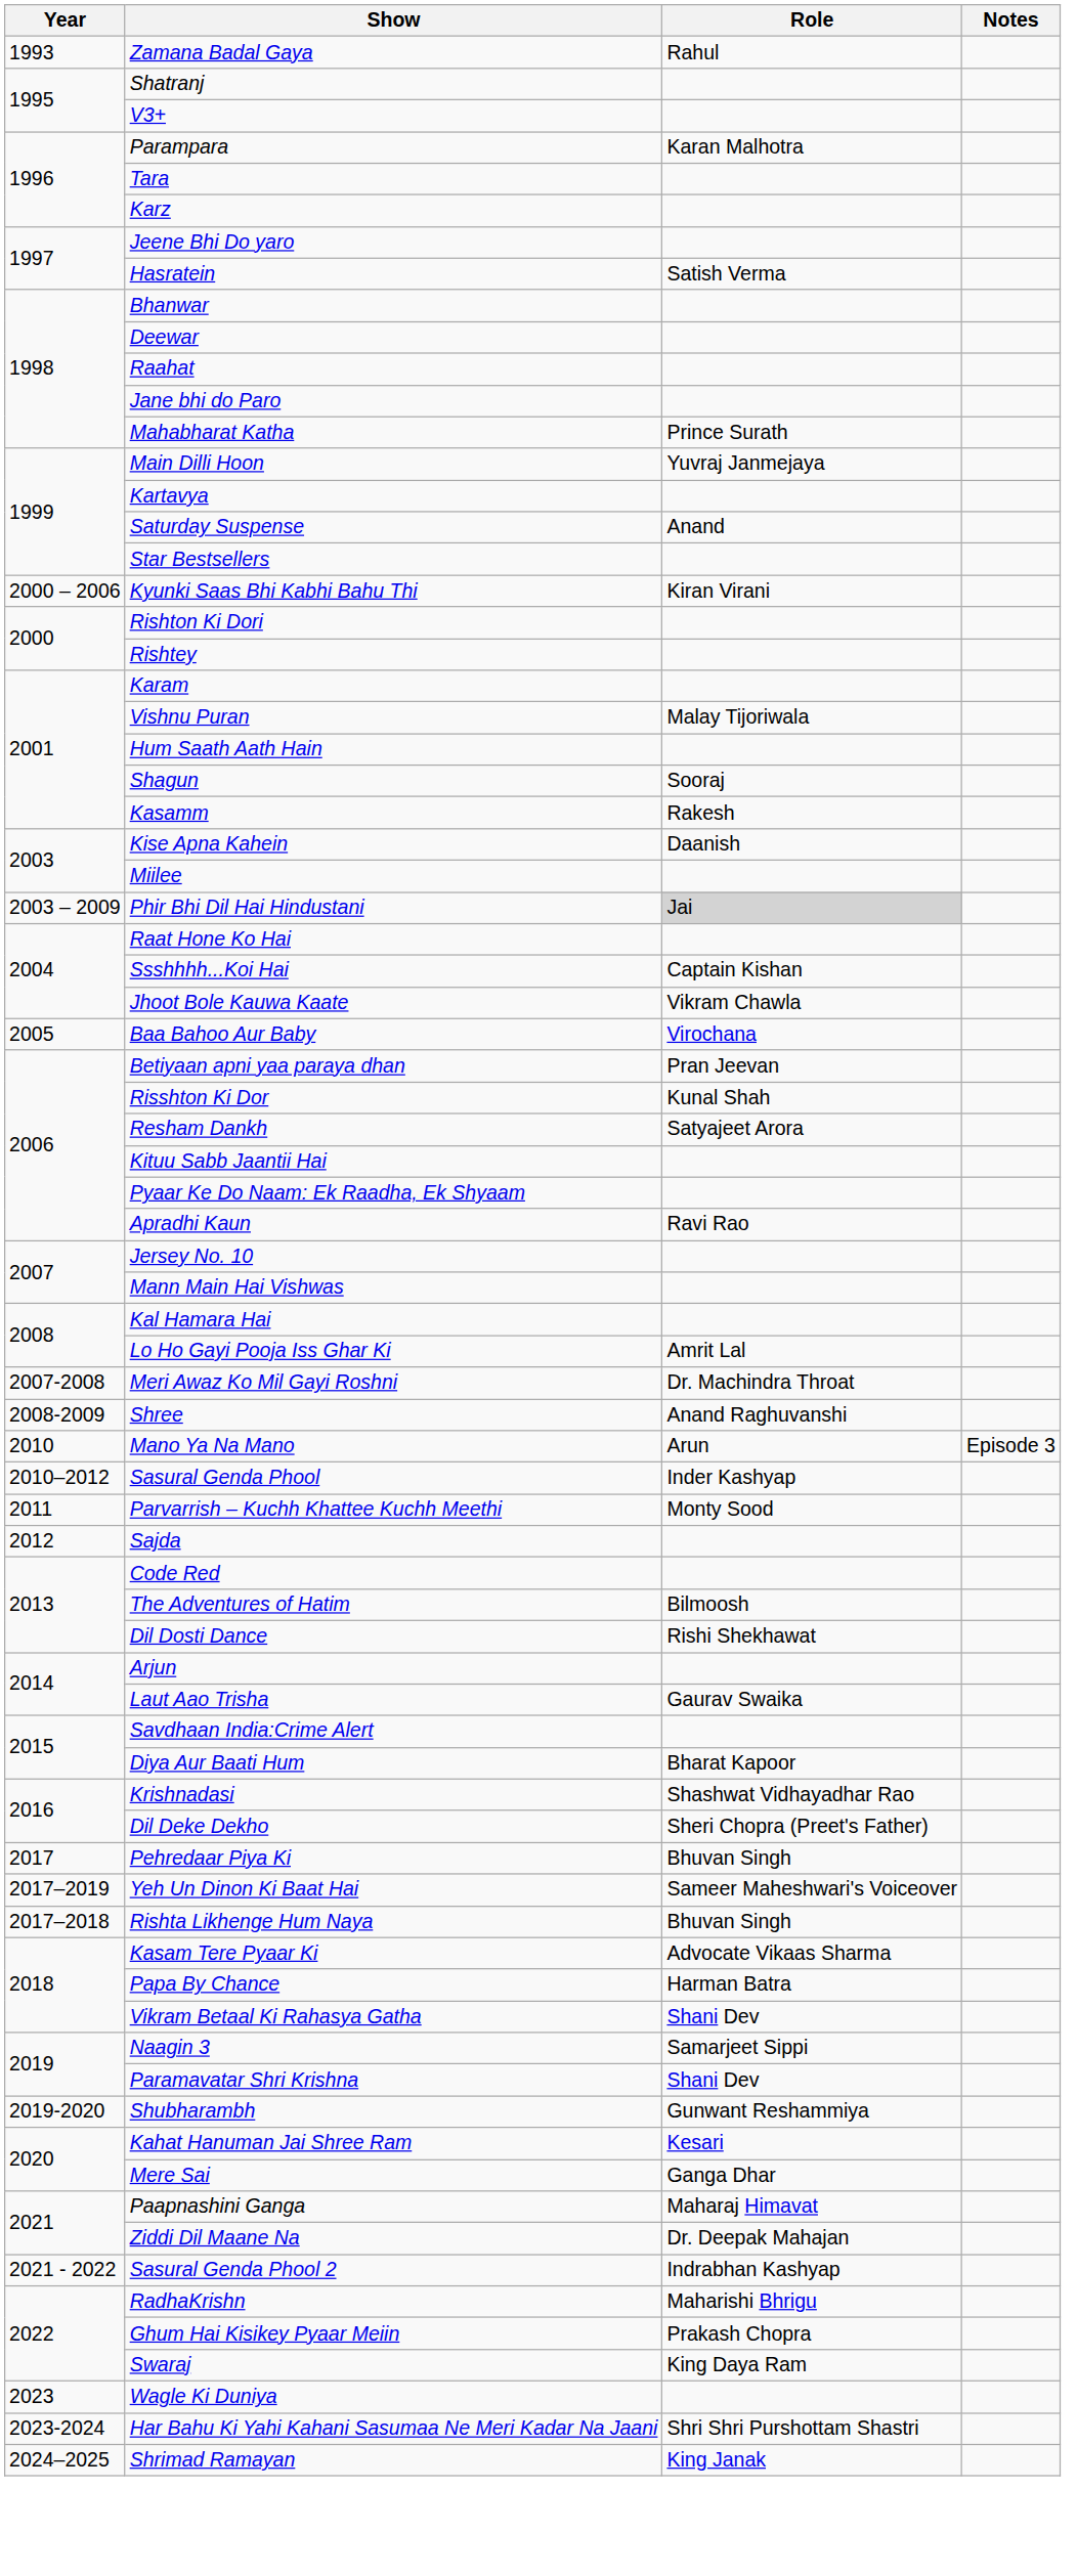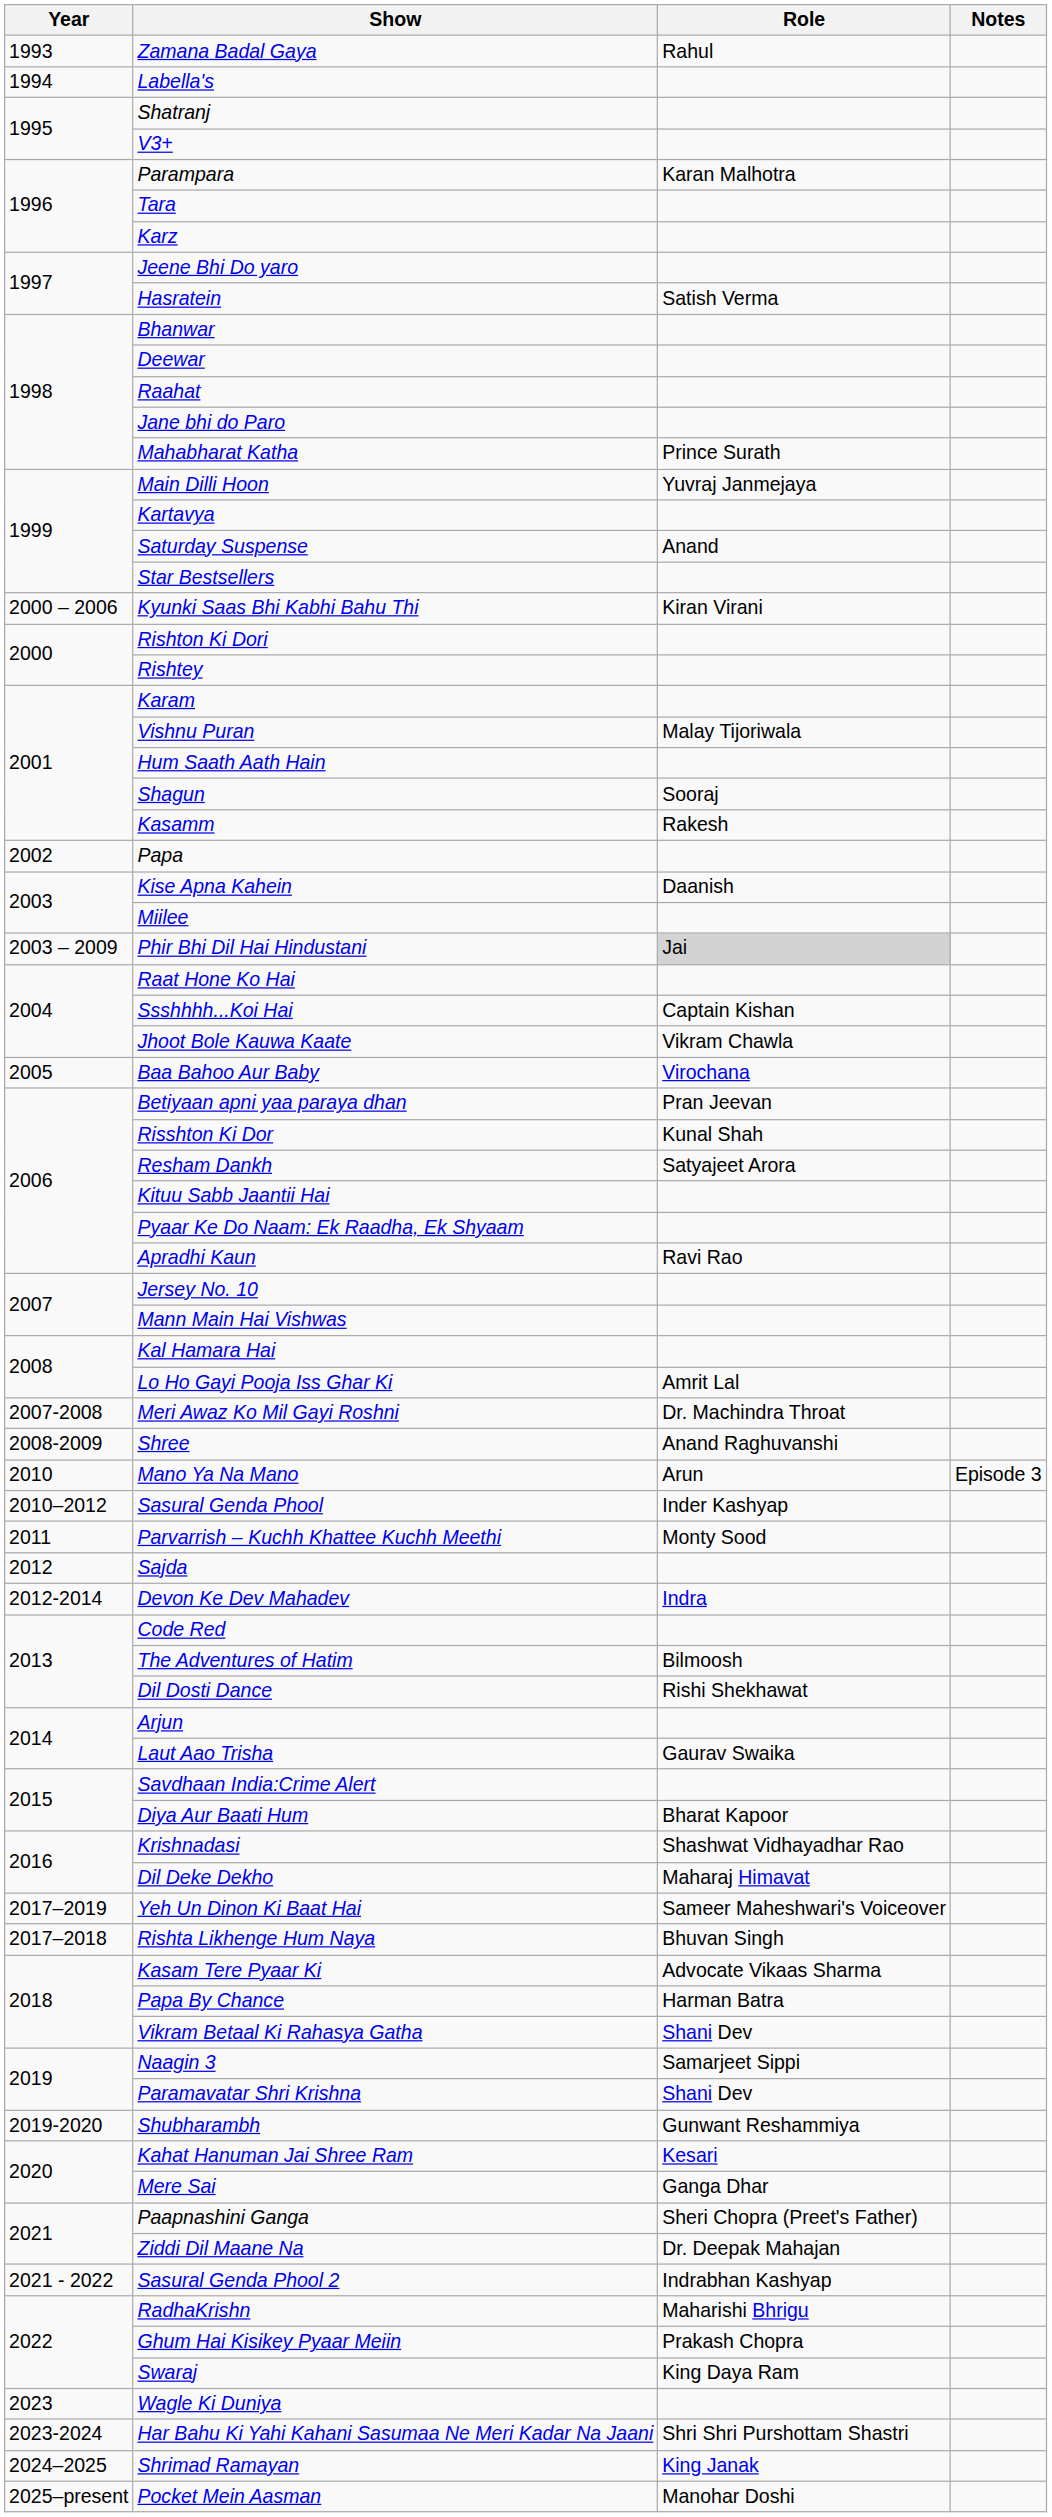 <table class="wikitable sortable">
 <tr>
 <th>Year</th>
 <th>Show</th>
 <th>Role</th>
 <th>Notes</th>
 </tr>
 <tr>
 <td>1993</td>
 <td><em><a href='#'>Zamana Badal Gaya</a></em></td>
 <td>Rahul</td>
+<td></td>
+</tr>
+<tr>
+<td>1994</td>
+<td><em><a href='#'>Labella's</a></em></td>
+<td></td>
 <td></td>
 </tr>
 <tr>
 <td rowspan="2">1995</td>
 <td><em>Shatranj</em></td>
 <td></td>
 <td></td>
 </tr>
 <tr>
 <td><em><a href='#'>V3+</a></em></td>
 <td></td>
 <td></td>
 </tr>
 <tr>
 <td rowspan="3">1996</td>
 <td><em>Parampara</em></td>
 <td>Karan Malhotra</td>
 <td></td>
 </tr>
 <tr>
 <td><em><a href='#'>Tara</a></em></td>
 <td></td>
 <td></td>
 </tr>
 <tr>
 <td><em><a href='#'>Karz</a></em></td>
 <td></td>
 <td></td>
 </tr>
 <tr>
 <td rowspan="2">1997</td>
 <td><em><a href='#'>Jeene Bhi Do yaro</a></em></td>
 <td></td>
 <td></td>
 </tr>
 <tr>
 <td><em><a href='#'>Hasratein</a></em></td>
 <td>Satish Verma</td>
 <td></td>
 </tr>
 <tr>
 <td rowspan="5">1998</td>
 <td><em><a href='#'>Bhanwar</a></em></td>
 <td></td>
 <td></td>
 </tr>
 <tr>
 <td><em><a href='#'>Deewar</a></em></td>
 <td></td>
 <td></td>
 </tr>
 <tr>
 <td><em><a href='#'>Raahat</a></em></td>
 <td></td>
 <td></td>
 </tr>
 <tr>
 <td><em><a href='#'>Jane bhi do Paro</a></em></td>
 <td></td>
 <td></td>
 </tr>
 <tr>
 <td><em><a href='#'>Mahabharat Katha</a></em></td>
 <td>Prince Surath</td>
 <td></td>
 </tr>
 <tr>
 <td rowspan="4">1999</td>
 <td><em><a href='#'>Main Dilli Hoon</a></em></td>
 <td>Yuvraj Janmejaya</td>
 <td></td>
 </tr>
 <tr>
 <td><em><a href='#'>Kartavya</a></em></td>
 <td></td>
 <td></td>
 </tr>
 <tr>
 <td><em><a href='#'>Saturday Suspense</a></em></td>
 <td>Anand</td>
 <td></td>
 </tr>
 <tr>
 <td><em><a href='#'>Star Bestsellers</a></em></td>
 <td></td>
 <td></td>
 </tr>
 <tr>
 <td>2000 – 2006</td>
 <td><em><a href='#'>Kyunki Saas Bhi Kabhi Bahu Thi</a></em></td>
 <td>Kiran Virani</td>
 <td></td>
 </tr>
 <tr>
 <td rowspan="2">2000</td>
 <td><em><a href='#'>Rishton Ki Dori</a></em></td>
 <td></td>
 <td></td>
 </tr>
 <tr>
 <td><em><a href='#'>Rishtey</a></em></td>
 <td></td>
 <td></td>
 </tr>
 <tr>
 <td rowspan="5">2001</td>
 <td><em><a href='#'>Karam</a></em></td>
 <td></td>
 <td></td>
 </tr>
 <tr>
 <td><em> <a href='#'>Vishnu Puran</a></em></td>
 <td>Malay Tijoriwala</td>
 <td></td>
 </tr>
 <tr>
 <td><em><a href='#'>Hum Saath Aath Hain</a></em></td>
 <td></td>
 <td></td>
 </tr>
 <tr>
 <td><em><a href='#'>Shagun</a></em></td>
 <td>Sooraj</td>
 <td></td>
 </tr>
 <tr>
 <td><em><a href='#'>Kasamm</a></em></td>
 <td>Rakesh</td>
 <td></td>
 </tr>
 <tr>
+<td>2002</td>
+<td><em>Papa</em></td>
+<td></td>
+<td></td>
+</tr>
+<tr>
 <td rowspan="2">2003</td>
 <td><em><a href='#'>Kise Apna Kahein</a></em></td>
 <td>Daanish</td>
 <td></td>
 </tr>
 <tr>
 <td><em><a href='#'>Miilee</a></em></td>
 <td></td>
 <td></td>
 </tr>
 <tr>
 <td>2003 – 2009</td>
 <td><em><a href='#'>Phir Bhi Dil Hai Hindustani</a></em></td>
 <td style="background: lightgrey;">Jai</td>
 <td></td>
 </tr>
 <tr>
 <td rowspan="3">2004</td>
 <td><em><a href='#'>Raat Hone Ko Hai</a></em></td>
 <td></td>
 <td></td>
 </tr>
 <tr>
 <td><em><a href='#'>Ssshhhh...Koi Hai</a></em></td>
 <td>Captain Kishan</td>
 <td></td>
 </tr>
 <tr>
 <td><em><a href='#'>Jhoot Bole Kauwa Kaate</a></em></td>
 <td>Vikram Chawla</td>
 <td></td>
 </tr>
 <tr>
 <td>2005</td>
 <td><em><a href='#'>Baa Bahoo Aur Baby</a></em></td>
 <td><a href='#'>Virochana</a></td>
 <td></td>
 </tr>
 <tr>
 <td rowspan="6">2006</td>
 <td><em><a href='#'>Betiyaan apni yaa paraya dhan</a></em></td>
 <td>Pran Jeevan</td>
 <td></td>
 </tr>
 <tr>
 <td><em><a href='#'>Risshton Ki Dor</a></em></td>
 <td>Kunal Shah</td>
 <td></td>
 </tr>
 <tr>
 <td><em><a href='#'>Resham Dankh</a></em></td>
 <td>Satyajeet Arora</td>
 <td></td>
 </tr>
 <tr>
 <td><em><a href='#'>Kituu Sabb Jaantii Hai</a></em></td>
 <td></td>
 <td></td>
 </tr>
 <tr>
 <td><em><a href='#'>Pyaar Ke Do Naam: Ek Raadha, Ek Shyaam</a></em></td>
 <td></td>
 <td></td>
 </tr>
 <tr>
 <td><em><a href='#'>Apradhi Kaun</a></em></td>
 <td>Ravi Rao</td>
 <td></td>
 </tr>
 <tr>
 <td rowspan="2">2007</td>
 <td><em><a href='#'>Jersey No. 10</a></em></td>
 <td></td>
 <td></td>
 </tr>
 <tr>
 <td><em><a href='#'>Mann Main Hai Vishwas</a></em></td>
 <td></td>
 <td></td>
 </tr>
 <tr>
 <td rowspan="2">2008</td>
 <td><em><a href='#'>Kal Hamara Hai</a></em></td>
 <td></td>
 <td></td>
 </tr>
 <tr>
 <td><em><a href='#'>Lo Ho Gayi Pooja Iss Ghar Ki</a></em></td>
 <td>Amrit Lal</td>
 <td></td>
 </tr>
 <tr>
 <td>2007-2008</td>
 <td><em><a href='#'>Meri Awaz Ko Mil Gayi Roshni</a></em></td>
 <td>Dr. Machindra Throat</td>
 <td></td>
 </tr>
 <tr>
 <td>2008-2009</td>
 <td><em> <a href='#'>Shree</a></em></td>
 <td>Anand Raghuvanshi</td>
 <td></td>
 </tr>
 <tr>
 <td>2010</td>
 <td><em> <a href='#'>Mano Ya Na Mano</a></em></td>
 <td>Arun</td>
 <td>Episode 3</td>
 </tr>
 <tr>
 <td>2010–2012</td>
 <td><em><a href='#'>Sasural Genda Phool</a></em></td>
 <td>Inder Kashyap</td>
 <td></td>
 </tr>
 <tr>
 <td>2011</td>
 <td><em><a href='#'>Parvarrish – Kuchh Khattee Kuchh Meethi</a></em></td>
 <td>Monty Sood</td>
 <td></td>
 </tr>
 <tr>
 <td>2012</td>
 <td><em><a href='#'>Sajda</a></em></td>
 <td></td>
 <td></td>
 </tr>
 <tr>
+<td>2012-2014</td>
+<td><em><a href='#'>Devon Ke Dev Mahadev</a></em></td>
+<td><a href='#'>Indra</a></td>
+<td></td>
+</tr>
+<tr>
 <td rowspan="3">2013</td>
 <td><em> <a href='#'>Code Red</a></em></td>
 <td></td>
 <td></td>
 </tr>
 <tr>
 <td><em><a href='#'>The Adventures of Hatim</a></em></td>
 <td>Bilmoosh</td>
 <td></td>
 </tr>
 <tr>
 <td><em><a href='#'>Dil Dosti Dance</a></em></td>
 <td>Rishi Shekhawat</td>
 <td></td>
 </tr>
 <tr>
 <td rowspan="2">2014</td>
 <td><em><a href='#'>Arjun</a></em></td>
 <td></td>
 <td></td>
 </tr>
 <tr>
 <td><em><a href='#'>Laut Aao Trisha</a></em></td>
 <td>Gaurav Swaika</td>
 <td></td>
 </tr>
 <tr>
 <td rowspan="2">2015</td>
 <td><em><a href='#'>Savdhaan India:Crime Alert</a></em></td>
 <td></td>
 <td></td>
 </tr>
 <tr>
 <td><em><a href='#'>Diya Aur Baati Hum</a></em></td>
 <td>Bharat Kapoor</td>
 <td></td>
 </tr>
 <tr>
 <td rowspan="2">2016</td>
 <td><em> <a href='#'>Krishnadasi</a></em></td>
 <td>Shashwat Vidhayadhar Rao</td>
 <td></td>
 </tr>
 <tr>
 <td><em> <a href='#'>Dil Deke Dekho</a></em></td>
-<td>Sheri Chopra (Preet's Father)</td>
-<td></td>
-</tr>
-<tr>
-<td>2017</td>
-<td><em><a href='#'>Pehredaar Piya Ki</a></em></td>
-<td>Bhuvan Singh</td>
+<td>Maharaj <a href='#'>Himavat</a></td>
 <td></td>
 </tr>
 <tr>
 <td>2017–2019</td>
 <td><em><a href='#'>Yeh Un Dinon Ki Baat Hai</a></em></td>
 <td>Sameer Maheshwari's Voiceover</td>
 <td></td>
 </tr>
 <tr>
 <td>2017–2018</td>
 <td><em><a href='#'>Rishta Likhenge Hum Naya</a></em></td>
 <td>Bhuvan Singh</td>
 <td></td>
 </tr>
 <tr>
 <td rowspan="3">2018</td>
 <td><em><a href='#'>Kasam Tere Pyaar Ki</a></em></td>
 <td>Advocate Vikaas Sharma</td>
 <td></td>
 </tr>
 <tr>
 <td><em><a href='#'>Papa By Chance</a></em></td>
 <td>Harman Batra</td>
 <td></td>
 </tr>
 <tr>
 <td><em><a href='#'>Vikram Betaal Ki Rahasya Gatha</a></em></td>
 <td><a href='#'>Shani</a> Dev</td>
 <td></td>
 </tr>
 <tr>
 <td rowspan="2">2019</td>
 <td><em> <a href='#'>Naagin 3</a></em></td>
 <td>Samarjeet Sippi</td>
 <td></td>
 </tr>
 <tr>
 <td><em><a href='#'>Paramavatar Shri Krishna</a></em></td>
 <td><a href='#'>Shani</a> Dev</td>
 <td></td>
 </tr>
 <tr>
 <td>2019-2020</td>
 <td><em> <a href='#'>Shubharambh</a></em></td>
 <td>Gunwant Reshammiya</td>
 <td></td>
 </tr>
 <tr>
 <td rowspan="2">2020</td>
 <td><em><a href='#'>Kahat Hanuman Jai Shree Ram</a></em></td>
 <td><a href='#'>Kesari</a></td>
 <td></td>
 </tr>
 <tr>
 <td><em><a href='#'>Mere Sai</a></em></td>
 <td>Ganga Dhar</td>
 <td></td>
 </tr>
 <tr>
 <td rowspan="2">2021</td>
 <td><em>Paapnashini Ganga</em></td>
-<td>Maharaj <a href='#'>Himavat</a></td>
+<td>Sheri Chopra (Preet's Father)</td>
 <td></td>
 </tr>
 <tr>
 <td><em><a href='#'>Ziddi Dil Maane Na</a></em></td>
 <td>Dr. Deepak Mahajan</td>
 <td></td>
 </tr>
 <tr>
 <td>2021 - 2022</td>
 <td><em><a href='#'>Sasural Genda Phool 2</a></em></td>
 <td>Indrabhan Kashyap</td>
 <td></td>
 </tr>
 <tr>
 <td rowspan="3">2022</td>
 <td><em><a href='#'>RadhaKrishn</a></em></td>
 <td>Maharishi <a href='#'>Bhrigu</a></td>
 <td></td>
 </tr>
 <tr>
 <td><em><a href='#'>Ghum Hai Kisikey Pyaar Meiin</a></em></td>
 <td>Prakash Chopra</td>
 <td></td>
 </tr>
 <tr>
 <td><em> <a href='#'>Swaraj</a></em></td>
 <td>King Daya Ram</td>
 <td></td>
 </tr>
 <tr>
 <td>2023</td>
 <td><em><a href='#'>Wagle Ki Duniya</a></em></td>
 <td></td>
 <td></td>
 </tr>
 <tr>
 <td>2023-2024</td>
 <td><em><a href='#'>Har Bahu Ki Yahi Kahani Sasumaa Ne Meri Kadar Na Jaani </a></em></td>
 <td>Shri Shri Purshottam Shastri</td>
 <td></td>
 </tr>
 <tr>
 <td>2024–2025</td>
 <td><em><a href='#'>Shrimad Ramayan</a></em></td>
 <td><a href='#'>King Janak</a></td>
 <td></td>
 </tr>
+<tr>
+<td>2025–present</td>
+<td><em><a href='#'>Pocket Mein Aasman</a></em></td>
+<td>Manohar Doshi</td>
+<td></td>
+</tr>
 </table>
